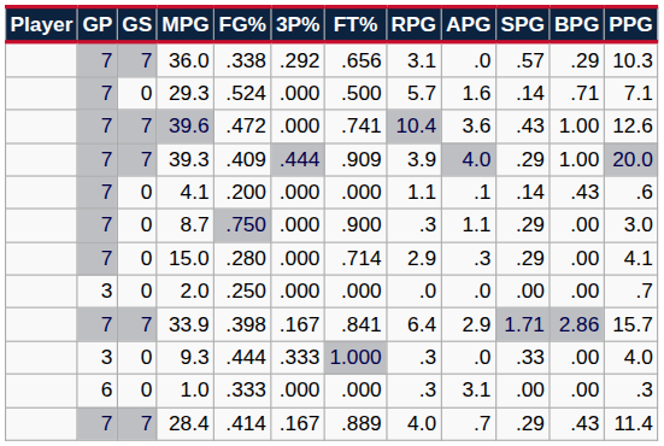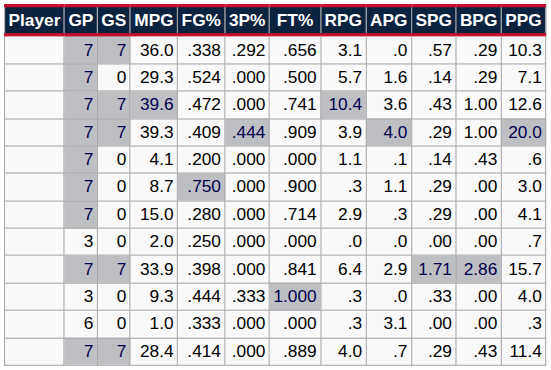 <table class="wikitable sortable" style="text-align:right;">
 <tr>
 <th style="background:#0C2340; color:#FFFFFF; border-top:#C8102E 3px solid; border-bottom:#C8102E 3px solid;">Player</th>
 <th style="background:#0C2340; color:#FFFFFF; border-top:#C8102E 3px solid; border-bottom:#C8102E 3px solid;">GP</th>
 <th style="background:#0C2340; color:#FFFFFF; border-top:#C8102E 3px solid; border-bottom:#C8102E 3px solid;">GS</th>
 <th style="background:#0C2340; color:#FFFFFF; border-top:#C8102E 3px solid; border-bottom:#C8102E 3px solid;">MPG</th>
 <th style="background:#0C2340; color:#FFFFFF; border-top:#C8102E 3px solid; border-bottom:#C8102E 3px solid;">FG%</th>
 <th style="background:#0C2340; color:#FFFFFF; border-top:#C8102E 3px solid; border-bottom:#C8102E 3px solid;">3P%</th>
 <th style="background:#0C2340; color:#FFFFFF; border-top:#C8102E 3px solid; border-bottom:#C8102E 3px solid;">FT%</th>
 <th style="background:#0C2340; color:#FFFFFF; border-top:#C8102E 3px solid; border-bottom:#C8102E 3px solid;">RPG</th>
 <th style="background:#0C2340; color:#FFFFFF; border-top:#C8102E 3px solid; border-bottom:#C8102E 3px solid;">APG</th>
 <th style="background:#0C2340; color:#FFFFFF; border-top:#C8102E 3px solid; border-bottom:#C8102E 3px solid;">SPG</th>
 <th style="background:#0C2340; color:#FFFFFF; border-top:#C8102E 3px solid; border-bottom:#C8102E 3px solid;">BPG</th>
 <th style="background:#0C2340; color:#FFFFFF; border-top:#C8102E 3px solid; border-bottom:#C8102E 3px solid;">PPG</th>
 </tr>
 <tr>
 <td></td>
 <td style="background:#BEBFC3;color:#00004d;">7</td>
 <td style="background:#BEBFC3;color:#00004d;">7</td>
 <td>36.0</td>
 <td>.338</td>
 <td>.292</td>
 <td>.656</td>
 <td>3.1</td>
 <td>.0</td>
 <td>.57</td>
 <td>.29</td>
 <td>10.3</td>
 </tr>
 <tr>
 <td></td>
 <td style="background:#BEBFC3;color:#00004d;">7</td>
 <td>0</td>
 <td>29.3</td>
 <td>.524</td>
 <td>.000</td>
 <td>.500</td>
 <td>5.7</td>
 <td>1.6</td>
 <td>.14</td>
-<td>.71</td>
+<td>.29</td>
 <td>7.1</td>
 </tr>
 <tr>
 <td></td>
 <td style="background:#BEBFC3;color:#00004d;">7</td>
 <td style="background:#BEBFC3;color:#00004d;">7</td>
 <td style="background:#BEBFC3;color:#00004d;">39.6</td>
 <td>.472</td>
 <td>.000</td>
 <td>.741</td>
 <td style="background:#BEBFC3;color:#00004d;">10.4</td>
 <td>3.6</td>
 <td>.43</td>
 <td>1.00</td>
 <td>12.6</td>
 </tr>
 <tr>
 <td></td>
 <td style="background:#BEBFC3;color:#00004d;">7</td>
 <td style="background:#BEBFC3;color:#00004d;">7</td>
 <td>39.3</td>
 <td>.409</td>
 <td style="background:#BEBFC3;color:#00004d;">.444</td>
 <td>.909</td>
 <td>3.9</td>
 <td style="background:#BEBFC3;color:#00004d;">4.0</td>
 <td>.29</td>
 <td>1.00</td>
 <td style="background:#BEBFC3;color:#00004d;">20.0</td>
 </tr>
 <tr>
 <td></td>
 <td style="background:#BEBFC3;color:#00004d;">7</td>
 <td>0</td>
 <td>4.1</td>
 <td>.200</td>
 <td>.000</td>
 <td>.000</td>
 <td>1.1</td>
 <td>.1</td>
 <td>.14</td>
 <td>.43</td>
 <td>.6</td>
 </tr>
 <tr>
 <td></td>
 <td style="background:#BEBFC3;color:#00004d;">7</td>
 <td>0</td>
 <td>8.7</td>
 <td style="background:#BEBFC3;color:#00004d;">.750</td>
 <td>.000</td>
 <td>.900</td>
 <td>.3</td>
 <td>1.1</td>
 <td>.29</td>
 <td>.00</td>
 <td>3.0</td>
 </tr>
 <tr>
 <td></td>
 <td style="background:#BEBFC3;color:#00004d;">7</td>
 <td>0</td>
 <td>15.0</td>
 <td>.280</td>
 <td>.000</td>
 <td>.714</td>
 <td>2.9</td>
 <td>.3</td>
 <td>.29</td>
 <td>.00</td>
 <td>4.1</td>
 </tr>
 <tr>
 <td></td>
 <td>3</td>
 <td>0</td>
 <td>2.0</td>
 <td>.250</td>
 <td>.000</td>
 <td>.000</td>
 <td>.0</td>
 <td>.0</td>
 <td>.00</td>
 <td>.00</td>
 <td>.7</td>
 </tr>
 <tr>
 <td></td>
 <td style="background:#BEBFC3;color:#00004d;">7</td>
 <td style="background:#BEBFC3;color:#00004d;">7</td>
 <td>33.9</td>
 <td>.398</td>
-<td>.167</td>
+<td>.000</td>
 <td>.841</td>
 <td>6.4</td>
 <td>2.9</td>
 <td style="background:#BEBFC3;color:#00004d;">1.71</td>
 <td style="background:#BEBFC3;color:#00004d;">2.86</td>
 <td>15.7</td>
 </tr>
 <tr>
 <td></td>
 <td>3</td>
 <td>0</td>
 <td>9.3</td>
 <td>.444</td>
 <td>.333</td>
 <td style="background:#BEBFC3;color:#00004d;">1.000</td>
 <td>.3</td>
 <td>.0</td>
 <td>.33</td>
 <td>.00</td>
 <td>4.0</td>
 </tr>
 <tr>
 <td></td>
 <td>6</td>
 <td>0</td>
 <td>1.0</td>
 <td>.333</td>
 <td>.000</td>
 <td>.000</td>
 <td>.3</td>
 <td>3.1</td>
 <td>.00</td>
 <td>.00</td>
 <td>.3</td>
 </tr>
 <tr>
 <td></td>
 <td style="background:#BEBFC3;color:#00004d;">7</td>
 <td style="background:#BEBFC3;color:#00004d;">7</td>
 <td>28.4</td>
 <td>.414</td>
-<td>.167</td>
+<td>.000</td>
 <td>.889</td>
 <td>4.0</td>
 <td>.7</td>
 <td>.29</td>
 <td>.43</td>
 <td>11.4</td>
 </tr>
 </table>
